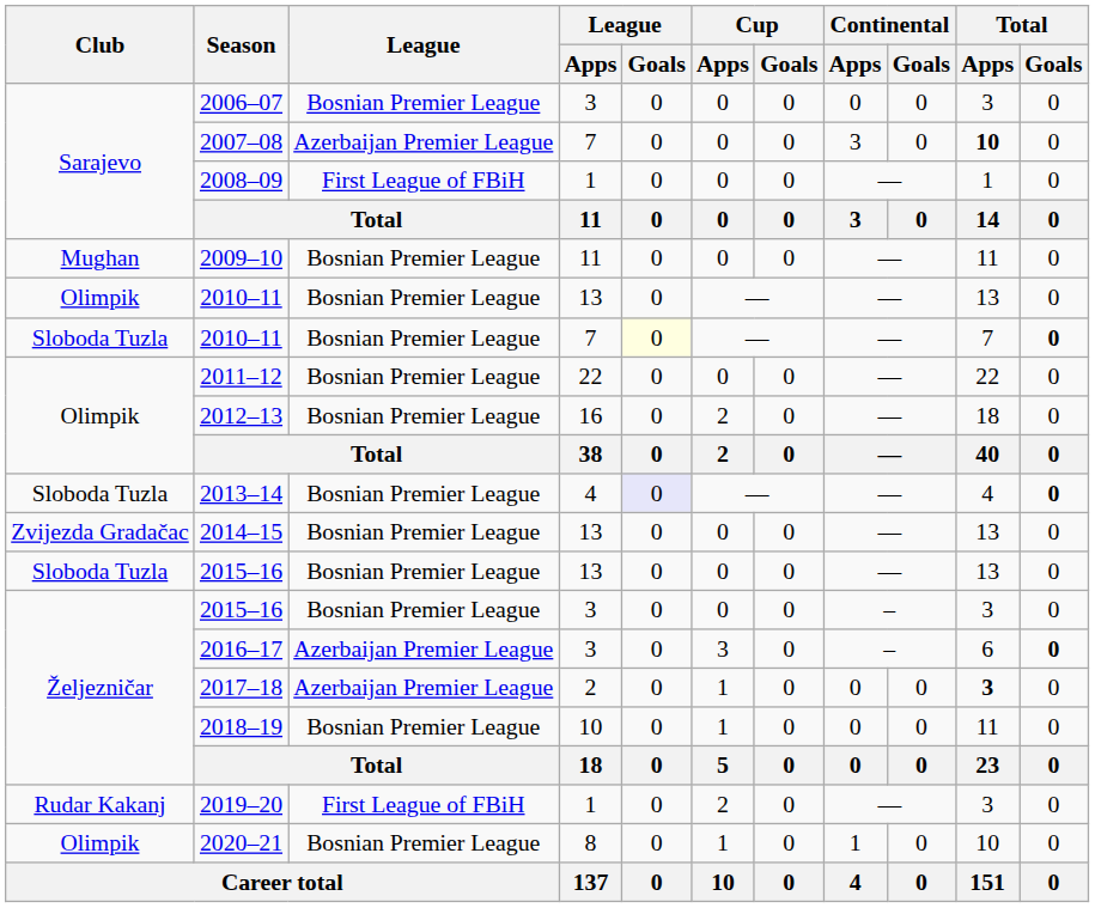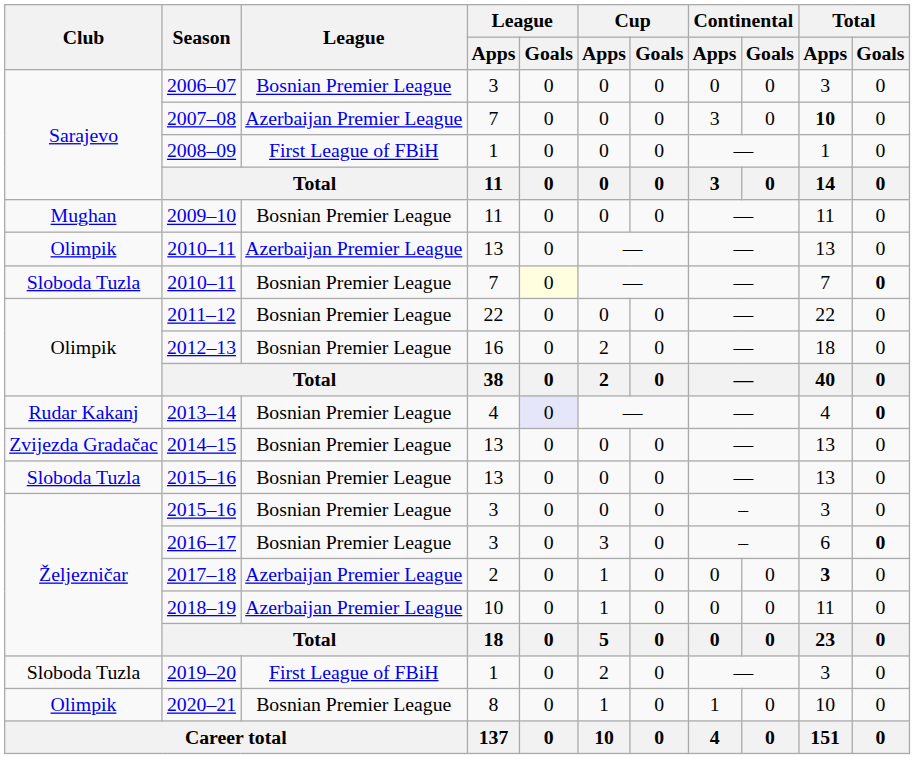 <table class="wikitable" style="text-align:center;font-size:95%">
 <tr>
 <th rowspan="2">Club</th>
 <th rowspan="2">Season</th>
 <th rowspan="2">League</th>
 <th colspan="2">League</th>
 <th colspan="2">Cup</th>
 <th colspan="2">Continental</th>
 <th colspan="2">Total</th>
 </tr>
 <tr>
 <th>Apps</th>
 <th>Goals</th>
 <th>Apps</th>
 <th>Goals</th>
 <th>Apps</th>
 <th>Goals</th>
 <th>Apps</th>
 <th>Goals</th>
 </tr>
 <tr>
 <td rowspan=4><a href='#'>Sarajevo</a></td>
 <td><a href='#'>2006–07</a></td>
 <td><a href='#'>Bosnian Premier League</a></td>
 <td>3</td>
 <td>0</td>
 <td>0</td>
 <td>0</td>
 <td>0</td>
 <td>0</td>
 <td>3</td>
 <td>0</td>
 </tr>
 <tr>
 <td><a href='#'>2007–08</a></td>
 <td><a href='#'>Azerbaijan Premier League</a></td>
 <td>7</td>
 <td>0</td>
 <td>0</td>
 <td>0</td>
 <td>3</td>
 <td>0</td>
 <td><strong>10</strong></td>
 <td>0</td>
 </tr>
 <tr>
 <td><a href='#'>2008–09</a></td>
 <td><a href='#'>First League of FBiH</a></td>
 <td>1</td>
 <td>0</td>
 <td>0</td>
 <td>0</td>
 <td colspan=2>—</td>
 <td>1</td>
 <td>0</td>
 </tr>
 <tr>
 <th colspan=2>Total</th>
 <th>11</th>
 <th>0</th>
 <th>0</th>
 <th>0</th>
 <th>3</th>
 <th>0</th>
 <th>14</th>
 <th>0</th>
 </tr>
 <tr>
 <td><a href='#'>Mughan</a></td>
 <td><a href='#'>2009–10</a></td>
 <td>Bosnian Premier League</td>
 <td>11</td>
 <td>0</td>
 <td>0</td>
 <td>0</td>
 <td colspan=2>—</td>
 <td>11</td>
 <td>0</td>
 </tr>
 <tr>
 <td><a href='#'>Olimpik</a></td>
 <td><a href='#'>2010–11</a></td>
-<td>Bosnian Premier League</td>
+<td><a href='#'>Azerbaijan Premier League</a></td>
 <td>13</td>
 <td>0</td>
 <td colspan=2>—</td>
 <td colspan=2>—</td>
 <td>13</td>
 <td>0</td>
 </tr>
 <tr>
 <td><a href='#'>Sloboda Tuzla</a></td>
 <td><a href='#'>2010–11</a></td>
 <td>Bosnian Premier League</td>
 <td>7</td>
 <td style="background: lightyellow;">0</td>
 <td colspan=2>—</td>
 <td colspan=2>—</td>
 <td>7</td>
 <td><strong>0</strong></td>
 </tr>
 <tr>
 <td rowspan=3>Olimpik</td>
 <td><a href='#'>2011–12</a></td>
 <td>Bosnian Premier League</td>
 <td>22</td>
 <td>0</td>
 <td>0</td>
 <td>0</td>
 <td colspan=2>—</td>
 <td>22</td>
 <td>0</td>
 </tr>
 <tr>
 <td><a href='#'>2012–13</a></td>
 <td>Bosnian Premier League</td>
 <td>16</td>
 <td>0</td>
 <td>2</td>
 <td>0</td>
 <td colspan=2>—</td>
 <td>18</td>
 <td>0</td>
 </tr>
 <tr>
 <th colspan=2>Total</th>
 <th>38</th>
 <th>0</th>
 <th>2</th>
 <th>0</th>
 <th colspan=2>—</th>
 <th>40</th>
 <th>0</th>
 </tr>
 <tr>
-<td>Sloboda Tuzla</td>
+<td><a href='#'>Rudar Kakanj</a></td>
 <td><a href='#'>2013–14</a></td>
 <td>Bosnian Premier League</td>
 <td>4</td>
 <td style="background: lavender;">0</td>
 <td colspan=2>—</td>
 <td colspan=2>—</td>
 <td>4</td>
 <td><strong>0</strong></td>
 </tr>
 <tr>
 <td><a href='#'>Zvijezda Gradačac</a></td>
 <td><a href='#'>2014–15</a></td>
 <td>Bosnian Premier League</td>
 <td>13</td>
 <td>0</td>
 <td>0</td>
 <td>0</td>
 <td colspan=2>—</td>
 <td>13</td>
 <td>0</td>
 </tr>
 <tr>
 <td><a href='#'>Sloboda Tuzla</a></td>
 <td><a href='#'>2015–16</a></td>
 <td>Bosnian Premier League</td>
 <td>13</td>
 <td>0</td>
 <td>0</td>
 <td>0</td>
 <td colspan=2>—</td>
 <td>13</td>
 <td>0</td>
 </tr>
 <tr>
 <td rowspan=5><a href='#'>Željezničar</a></td>
 <td><a href='#'>2015–16</a></td>
 <td>Bosnian Premier League</td>
 <td>3</td>
 <td>0</td>
 <td>0</td>
 <td>0</td>
 <td colspan=2>–</td>
 <td>3</td>
 <td>0</td>
 </tr>
 <tr>
 <td><a href='#'>2016–17</a></td>
-<td><a href='#'>Azerbaijan Premier League</a></td>
+<td>Bosnian Premier League</td>
 <td>3</td>
 <td>0</td>
 <td>3</td>
 <td>0</td>
 <td colspan=2>–</td>
 <td>6</td>
 <td><strong>0</strong></td>
 </tr>
 <tr>
 <td><a href='#'>2017–18</a></td>
 <td><a href='#'>Azerbaijan Premier League</a></td>
 <td>2</td>
 <td>0</td>
 <td>1</td>
 <td>0</td>
 <td>0</td>
 <td>0</td>
 <td><strong>3</strong></td>
 <td>0</td>
 </tr>
 <tr>
 <td><a href='#'>2018–19</a></td>
-<td>Bosnian Premier League</td>
+<td><a href='#'>Azerbaijan Premier League</a></td>
 <td>10</td>
 <td>0</td>
 <td>1</td>
 <td>0</td>
 <td>0</td>
 <td>0</td>
 <td>11</td>
 <td>0</td>
 </tr>
 <tr>
 <th colspan=2>Total</th>
 <th>18</th>
 <th>0</th>
 <th>5</th>
 <th>0</th>
 <th>0</th>
 <th>0</th>
 <th>23</th>
 <th>0</th>
 </tr>
 <tr>
-<td><a href='#'>Rudar Kakanj</a></td>
+<td>Sloboda Tuzla</td>
 <td><a href='#'>2019–20</a></td>
 <td><a href='#'>First League of FBiH</a></td>
 <td>1</td>
 <td>0</td>
 <td>2</td>
 <td>0</td>
 <td colspan=2>—</td>
 <td>3</td>
 <td>0</td>
 </tr>
 <tr>
 <td><a href='#'>Olimpik</a></td>
 <td><a href='#'>2020–21</a></td>
 <td>Bosnian Premier League</td>
 <td>8</td>
 <td>0</td>
 <td>1</td>
 <td>0</td>
 <td>1</td>
 <td>0</td>
 <td>10</td>
 <td>0</td>
 </tr>
 <tr>
 <th colspan=3>Career total</th>
 <th>137</th>
 <th>0</th>
 <th>10</th>
 <th>0</th>
 <th>4</th>
 <th>0</th>
 <th>151</th>
 <th>0</th>
 </tr>
 </table>
